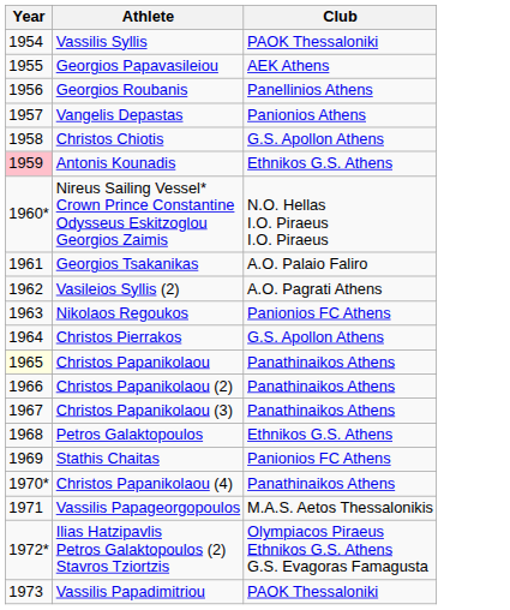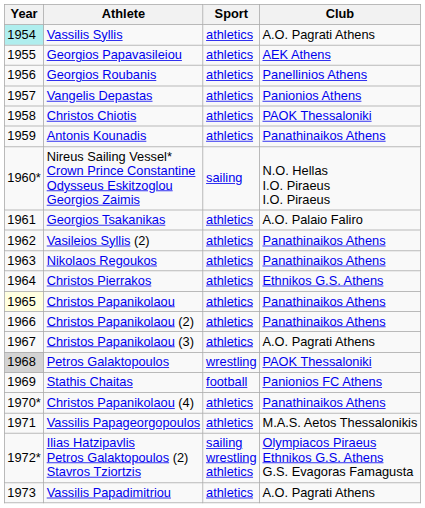 <table class="wikitable">
 <tr>
 <th>Year</th>
 <th>Athlete</th>
+<th>Sport</th>
 <th>Club</th>
 </tr>
 <tr>
-<td>1954</td>
+<td style="background: paleturquoise;">1954</td>
 <td><a href='#'>Vassilis Syllis</a></td>
-<td><a href='#'>PAOK Thessaloniki</a></td>
+<td><a href='#'>athletics</a></td>
+<td>Α.Ο. Pagrati Athens</td>
 </tr>
 <tr>
 <td>1955</td>
 <td><a href='#'>Georgios Papavasileiou</a></td>
+<td><a href='#'>athletics</a></td>
 <td><a href='#'>AEK Athens</a></td>
 </tr>
 <tr>
 <td>1956</td>
 <td><a href='#'>Georgios Roubanis</a></td>
+<td><a href='#'>athletics</a></td>
 <td><a href='#'>Panellinios Athens</a></td>
 </tr>
 <tr>
 <td>1957</td>
 <td><a href='#'>Vangelis Depastas</a></td>
+<td><a href='#'>athletics</a></td>
 <td><a href='#'>Panionios Athens</a></td>
 </tr>
 <tr>
 <td>1958</td>
 <td><a href='#'>Christos Chiotis</a></td>
-<td><a href='#'>G.S. Apollon Athens</a></td>
+<td><a href='#'>athletics</a></td>
+<td><a href='#'>PAOK Thessaloniki</a></td>
 </tr>
 <tr>
-<td style="background: pink;">1959</td>
+<td>1959</td>
 <td><a href='#'>Antonis Kounadis</a></td>
-<td><a href='#'>Ethnikos G.S. Athens</a></td>
+<td><a href='#'>athletics</a></td>
+<td><a href='#'>Panathinaikos Athens</a></td>
 </tr>
 <tr>
 <td>1960*</td>
 <td>Nireus Sailing Vessel* <br> <a href='#'>Crown Prince Constantine</a> <br> <a href='#'>Odysseus Eskitzoglou</a> <br> <a href='#'>Georgios Zaimis</a></td>
+<td><a href='#'>sailing</a></td>
 <td><br> Ν.Ο. Hellas <br> I.O. Piraeus <br> I.O. Piraeus</td>
 </tr>
 <tr>
 <td>1961</td>
 <td><a href='#'>Georgios Tsakanikas</a></td>
+<td><a href='#'>athletics</a></td>
 <td>Α.Ο. Palaio Faliro</td>
 </tr>
 <tr>
 <td>1962</td>
 <td><a href='#'>Vasileios Syllis</a> (2)</td>
-<td>Α.Ο. Pagrati Athens</td>
+<td><a href='#'>athletics</a></td>
+<td><a href='#'>Panathinaikos Athens</a></td>
 </tr>
 <tr>
 <td>1963</td>
 <td><a href='#'>Nikolaos Regoukos</a></td>
-<td><a href='#'>Panionios FC Athens</a></td>
+<td><a href='#'>athletics</a></td>
+<td><a href='#'>Panathinaikos Athens</a></td>
 </tr>
 <tr>
 <td>1964</td>
 <td><a href='#'>Christos Pierrakos</a></td>
-<td><a href='#'>G.S. Apollon Athens</a></td>
+<td><a href='#'>athletics</a></td>
+<td><a href='#'>Ethnikos G.S. Athens</a></td>
 </tr>
 <tr>
 <td style="background: lightyellow;">1965</td>
 <td><a href='#'>Christos Papanikolaou</a></td>
+<td><a href='#'>athletics</a></td>
 <td><a href='#'>Panathinaikos Athens</a></td>
 </tr>
 <tr>
 <td>1966</td>
 <td><a href='#'>Christos Papanikolaou</a> (2)</td>
+<td><a href='#'>athletics</a></td>
 <td><a href='#'>Panathinaikos Athens</a></td>
 </tr>
 <tr>
 <td>1967</td>
 <td><a href='#'>Christos Papanikolaou</a> (3)</td>
-<td><a href='#'>Panathinaikos Athens</a></td>
+<td><a href='#'>athletics</a></td>
+<td>Α.Ο. Pagrati Athens</td>
 </tr>
 <tr>
-<td>1968</td>
+<td style="background: lightgrey;">1968</td>
 <td><a href='#'>Petros Galaktopoulos</a></td>
-<td><a href='#'>Ethnikos G.S. Athens</a></td>
+<td><a href='#'>wrestling</a></td>
+<td><a href='#'>PAOK Thessaloniki</a></td>
 </tr>
 <tr>
 <td>1969</td>
 <td><a href='#'>Stathis Chaitas</a></td>
+<td><a href='#'>football</a></td>
 <td><a href='#'>Panionios FC Athens</a></td>
 </tr>
 <tr>
 <td>1970*</td>
 <td><a href='#'>Christos Papanikolaou</a> (4)</td>
+<td><a href='#'>athletics</a></td>
 <td><a href='#'>Panathinaikos Athens</a></td>
 </tr>
 <tr>
 <td>1971</td>
 <td><a href='#'>Vassilis Papageorgopoulos</a></td>
+<td><a href='#'>athletics</a></td>
 <td>M.A.S. Aetos Thessalonikis</td>
 </tr>
 <tr>
 <td>1972*</td>
 <td><a href='#'>Ilias Hatzipavlis</a> <br> <a href='#'>Petros Galaktopoulos</a> (2) <br> <a href='#'>Stavros Tziortzis</a></td>
+<td><a href='#'>sailing</a> <br> <a href='#'>wrestling</a> <br> <a href='#'>athletics</a></td>
 <td><a href='#'>Olympiacos Piraeus</a> <br> <a href='#'>Ethnikos G.S. Athens</a> <br> G.S. Evagoras Famagusta</td>
 </tr>
 <tr>
 <td>1973</td>
 <td><a href='#'>Vassilis Papadimitriou</a></td>
-<td><a href='#'>PAOK Thessaloniki</a></td>
+<td><a href='#'>athletics</a></td>
+<td>Α.Ο. Pagrati Athens</td>
 </tr>
 </table>
